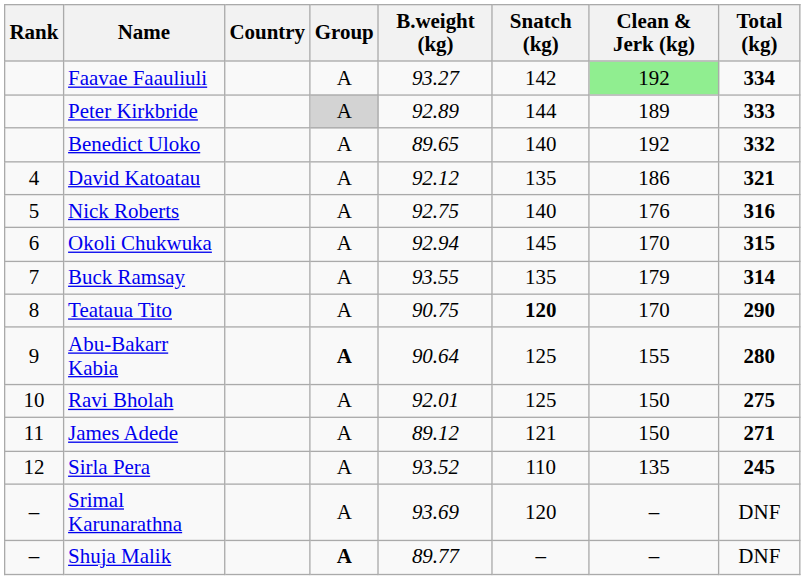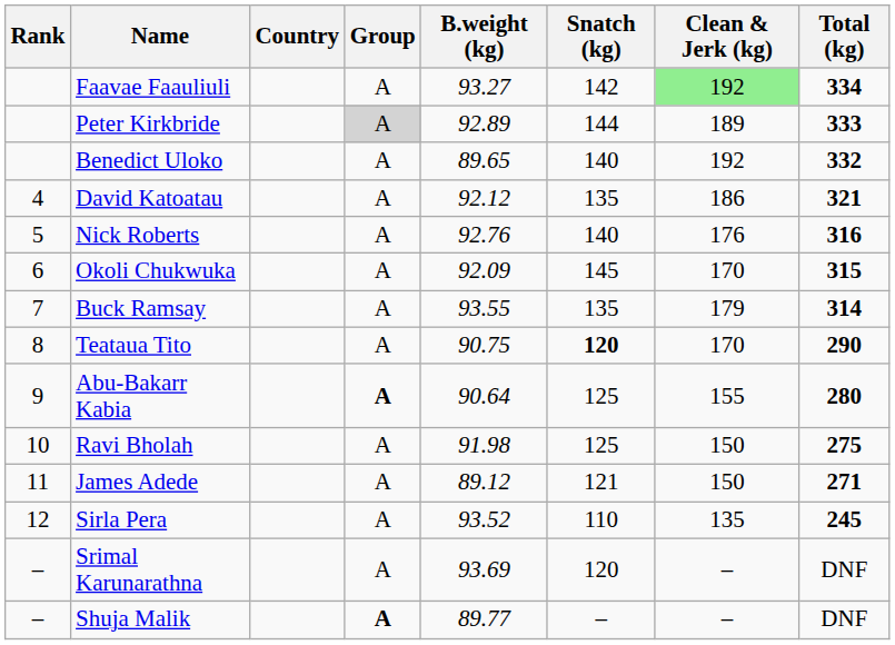 <table class="wikitable sortable" style="text-align:center;">
 <tr>
 <th>Rank</th>
 <th>Name</th>
 <th>Country</th>
 <th>Group</th>
 <th>B.weight (kg)</th>
 <th>Snatch (kg)</th>
 <th>Clean & Jerk (kg)</th>
 <th>Total (kg)</th>
 </tr>
 <tr>
 <td></td>
 <td align=left><a href='#'>Faavae Faauliuli</a></td>
 <td align=left></td>
 <td>A</td>
 <td><em>93.27</em></td>
 <td>142</td>
 <td style="background: lightgreen;">192</td>
 <td><strong>334</strong></td>
 </tr>
 <tr>
 <td></td>
 <td align=left><a href='#'>Peter Kirkbride</a></td>
 <td align=left></td>
 <td style="background: lightgrey;">A</td>
 <td><em>92.89</em></td>
 <td>144</td>
 <td>189</td>
 <td><strong>333</strong></td>
 </tr>
 <tr>
 <td></td>
 <td align=left><a href='#'>Benedict Uloko</a></td>
 <td align=left></td>
 <td>A</td>
 <td><em>89.65</em></td>
 <td>140</td>
 <td>192</td>
 <td><strong>332</strong></td>
 </tr>
 <tr>
 <td>4</td>
 <td align=left><a href='#'>David Katoatau</a></td>
 <td align=left></td>
 <td>A</td>
 <td><em>92.12</em></td>
 <td>135</td>
 <td>186</td>
 <td><strong>321</strong></td>
 </tr>
 <tr>
 <td>5</td>
 <td align=left><a href='#'>Nick Roberts</a></td>
 <td align="left"></td>
 <td>A</td>
-<td><em>92.75</em></td>
+<td><em>92.76</em></td>
 <td>140</td>
 <td>176</td>
 <td><strong>316</strong></td>
 </tr>
 <tr>
 <td>6</td>
 <td align=left><a href='#'>Okoli Chukwuka</a></td>
 <td align=left></td>
 <td>A</td>
-<td><em>92.94</em></td>
+<td><em>92.09</em></td>
 <td>145</td>
 <td>170</td>
 <td><strong>315</strong></td>
 </tr>
 <tr>
 <td>7</td>
 <td align=left><a href='#'>Buck Ramsay</a></td>
 <td align=left></td>
 <td>A</td>
 <td><em>93.55</em></td>
 <td>135</td>
 <td>179</td>
 <td><strong>314</strong></td>
 </tr>
 <tr>
 <td>8</td>
 <td align=left><a href='#'>Teataua Tito</a></td>
 <td align=left></td>
 <td>A</td>
 <td><em>90.75</em></td>
 <td><strong>120</strong></td>
 <td>170</td>
 <td><strong>290</strong></td>
 </tr>
 <tr>
 <td>9</td>
 <td align=left><a href='#'>Abu-Bakarr Kabia</a></td>
 <td align=left></td>
 <td><strong>A</strong></td>
 <td><em>90.64</em></td>
 <td>125</td>
 <td>155</td>
 <td><strong>280</strong></td>
 </tr>
 <tr>
 <td>10</td>
 <td align=left><a href='#'>Ravi Bholah</a></td>
 <td align=left></td>
 <td>A</td>
-<td><em>92.01</em></td>
+<td><em>91.98</em></td>
 <td>125</td>
 <td>150</td>
 <td><strong>275</strong></td>
 </tr>
 <tr>
 <td>11</td>
 <td align=left><a href='#'>James Adede</a></td>
 <td align=left></td>
 <td>A</td>
 <td><em>89.12</em></td>
 <td>121</td>
 <td>150</td>
 <td><strong>271</strong></td>
 </tr>
 <tr>
 <td>12</td>
 <td align=left><a href='#'>Sirla Pera</a></td>
 <td align=left></td>
 <td>A</td>
 <td><em>93.52</em></td>
 <td>110</td>
 <td>135</td>
 <td><strong>245</strong></td>
 </tr>
 <tr>
 <td>–</td>
 <td align=left><a href='#'>Srimal Karunarathna</a></td>
 <td align=left></td>
 <td>A</td>
 <td><em>93.69</em></td>
 <td>120</td>
 <td>–</td>
 <td>DNF</td>
 </tr>
 <tr>
 <td>–</td>
 <td align=left><a href='#'>Shuja Malik</a></td>
 <td align=left></td>
 <td><strong>A</strong></td>
 <td><em>89.77</em></td>
 <td>–</td>
 <td>–</td>
 <td>DNF</td>
 </tr>
 </table>
